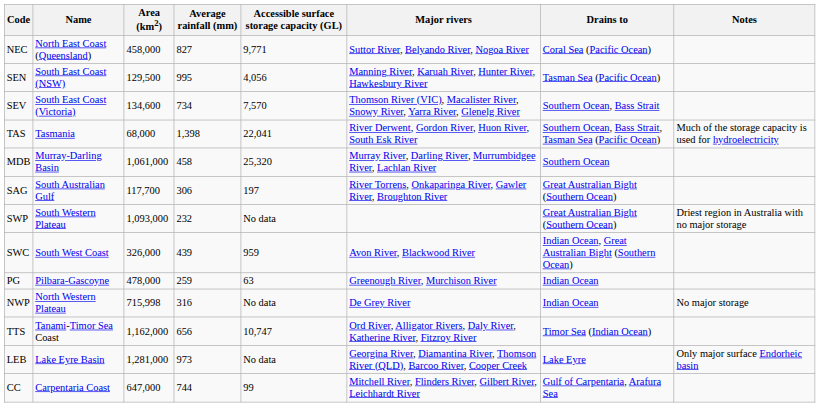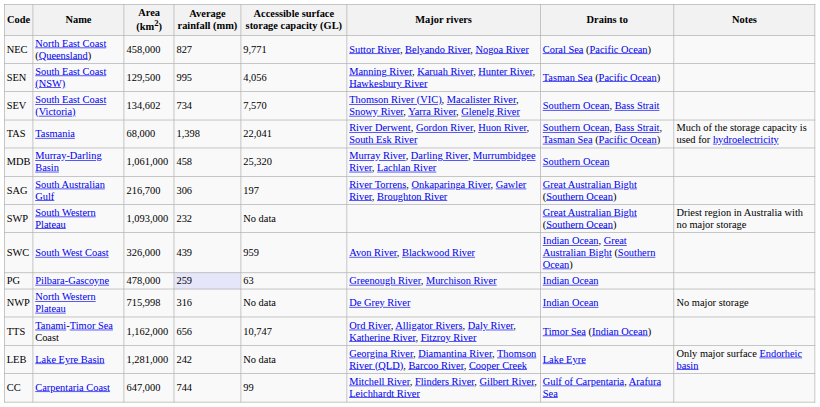 <table class="wikitable sortable">
 <tr>
 <th>Code</th>
 <th>Name</th>
 <th>Area (km<sup>2</sup>)</th>
 <th>Average rainfall (mm) </th>
 <th>Accessible surface storage capacity (GL)</th>
 <th>Major rivers</th>
 <th>Drains to</th>
 <th>Notes</th>
 </tr>
 <tr>
 <td>NEC</td>
 <td><a href='#'>North East Coast</a> (<a href='#'>Queensland</a>)</td>
 <td>458,000</td>
 <td>827</td>
 <td>9,771</td>
 <td><a href='#'>Suttor River</a>, <a href='#'>Belyando River</a>, <a href='#'>Nogoa River</a></td>
 <td><a href='#'>Coral Sea</a> (<a href='#'>Pacific Ocean</a>)</td>
 <td></td>
 </tr>
 <tr>
 <td>SEN</td>
 <td><a href='#'>South East Coast (NSW)</a></td>
 <td>129,500</td>
 <td>995</td>
 <td>4,056</td>
 <td><a href='#'>Manning River</a>, <a href='#'>Karuah River</a>, <a href='#'>Hunter River</a>, <a href='#'>Hawkesbury River</a></td>
 <td><a href='#'>Tasman Sea</a> (<a href='#'>Pacific Ocean</a>)</td>
 <td></td>
 </tr>
 <tr>
 <td>SEV</td>
 <td><a href='#'>South East Coast (Victoria)</a></td>
-<td>134,600</td>
+<td>134,602</td>
 <td>734</td>
 <td>7,570</td>
 <td><a href='#'>Thomson River (VIC)</a>, <a href='#'>Macalister River</a>, <a href='#'>Snowy River</a>, <a href='#'>Yarra River</a>, <a href='#'>Glenelg River</a></td>
 <td><a href='#'>Southern Ocean</a>, <a href='#'>Bass Strait</a></td>
 <td></td>
 </tr>
 <tr>
 <td>TAS</td>
 <td><a href='#'>Tasmania</a></td>
 <td>68,000</td>
 <td>1,398</td>
 <td>22,041</td>
 <td><a href='#'>River Derwent</a>, <a href='#'>Gordon River</a>, <a href='#'>Huon River</a>, <a href='#'>South Esk River</a></td>
 <td><a href='#'>Southern Ocean</a>, <a href='#'>Bass Strait</a>, <a href='#'>Tasman Sea</a> (<a href='#'>Pacific Ocean</a>)</td>
 <td>Much of the storage capacity is used for <a href='#'>hydroelectricity</a></td>
 </tr>
 <tr>
 <td>MDB</td>
 <td><a href='#'>Murray-Darling Basin</a></td>
 <td>1,061,000</td>
 <td>458</td>
 <td>25,320</td>
 <td><a href='#'>Murray River</a>, <a href='#'>Darling River</a>, <a href='#'>Murrumbidgee River</a>, <a href='#'>Lachlan River</a></td>
 <td><a href='#'>Southern Ocean</a></td>
 <td></td>
 </tr>
 <tr>
 <td>SAG</td>
 <td><a href='#'>South Australian Gulf</a></td>
-<td>117,700</td>
+<td>216,700</td>
 <td>306</td>
 <td>197</td>
 <td><a href='#'>River Torrens</a>, <a href='#'>Onkaparinga River</a>, <a href='#'>Gawler River</a>, <a href='#'>Broughton River</a></td>
 <td><a href='#'>Great Australian Bight</a> (<a href='#'>Southern Ocean</a>)</td>
 <td></td>
 </tr>
 <tr>
 <td>SWP</td>
 <td><a href='#'>South Western Plateau</a></td>
 <td>1,093,000</td>
 <td>232</td>
 <td>No data</td>
 <td></td>
 <td><a href='#'>Great Australian Bight</a> (<a href='#'>Southern Ocean</a>)</td>
 <td>Driest region in Australia with no major storage</td>
 </tr>
 <tr>
 <td>SWC</td>
 <td><a href='#'>South West Coast</a></td>
 <td>326,000</td>
 <td>439</td>
 <td>959</td>
 <td><a href='#'>Avon River</a>, <a href='#'>Blackwood River</a></td>
 <td><a href='#'>Indian Ocean</a>, <a href='#'>Great Australian Bight</a> (<a href='#'>Southern Ocean</a>)</td>
 <td></td>
 </tr>
 <tr>
 <td>PG</td>
 <td><a href='#'>Pilbara-Gascoyne</a></td>
 <td>478,000</td>
-<td>259</td>
+<td style="background: lavender;">259</td>
 <td>63</td>
 <td><a href='#'>Greenough River</a>, <a href='#'>Murchison River</a></td>
 <td><a href='#'>Indian Ocean</a></td>
 <td></td>
 </tr>
 <tr>
 <td>NWP</td>
 <td><a href='#'>North Western Plateau</a></td>
 <td>715,998</td>
 <td>316</td>
 <td>No data</td>
 <td><a href='#'>De Grey River</a></td>
 <td><a href='#'>Indian Ocean</a></td>
 <td>No major storage</td>
 </tr>
 <tr>
 <td>TTS</td>
 <td><a href='#'>Tanami</a>-<a href='#'>Timor Sea</a> Coast</td>
 <td>1,162,000</td>
 <td>656</td>
 <td>10,747</td>
 <td><a href='#'>Ord River</a>, <a href='#'>Alligator Rivers</a>, <a href='#'>Daly River</a>, <a href='#'>Katherine River</a>, <a href='#'>Fitzroy River</a></td>
 <td><a href='#'>Timor Sea</a> (<a href='#'>Indian Ocean</a>)</td>
 <td></td>
 </tr>
 <tr>
 <td>LEB</td>
 <td><a href='#'>Lake Eyre Basin</a></td>
 <td>1,281,000</td>
-<td>973</td>
+<td>242</td>
 <td>No data</td>
 <td><a href='#'>Georgina River</a>, <a href='#'>Diamantina River</a>, <a href='#'>Thomson River (QLD)</a>, <a href='#'>Barcoo River</a>, <a href='#'>Cooper Creek</a></td>
 <td><a href='#'>Lake Eyre</a></td>
 <td>Only major surface <a href='#'>Endorheic basin</a></td>
 </tr>
 <tr>
 <td>CC</td>
 <td><a href='#'>Carpentaria Coast</a> </td>
 <td>647,000</td>
 <td>744</td>
 <td>99</td>
 <td><a href='#'>Mitchell River</a>, <a href='#'>Flinders River</a>, <a href='#'>Gilbert River</a>, <a href='#'>Leichhardt River</a></td>
 <td><a href='#'>Gulf of Carpentaria</a>, <a href='#'>Arafura Sea</a></td>
 <td></td>
 </tr>
 </table>
